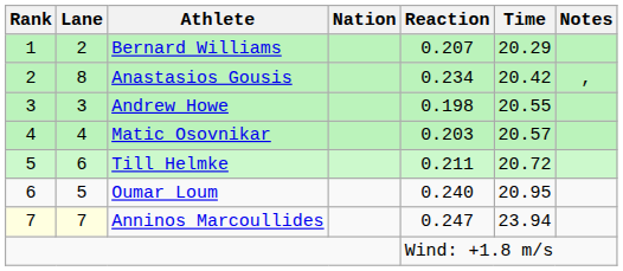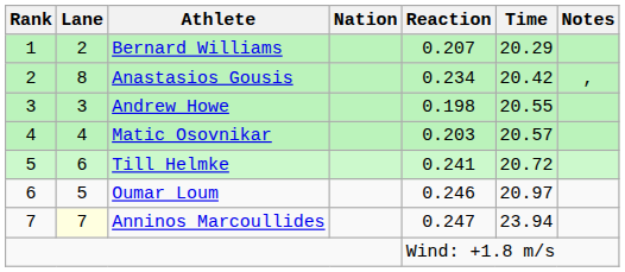 <table class="wikitable sortable" style="text-align:center">
 <tr>
 <th>Rank</th>
 <th>Lane</th>
 <th>Athlete</th>
 <th>Nation</th>
 <th>Reaction</th>
 <th>Time</th>
 <th>Notes</th>
 </tr>
 <tr bgcolor=bbf3bb>
 <td>1</td>
 <td>2</td>
 <td align="left"><a href='#'>Bernard Williams</a></td>
 <td align="left"></td>
 <td>0.207</td>
 <td>20.29</td>
 <td></td>
 </tr>
 <tr bgcolor=bbf3bb>
 <td>2</td>
 <td>8</td>
 <td align="left"><a href='#'>Anastasios Gousis</a></td>
 <td align="left"></td>
 <td>0.234</td>
 <td>20.42</td>
 <td>, </td>
 </tr>
 <tr bgcolor=bbf3bb>
 <td>3</td>
 <td>3</td>
 <td align="left"><a href='#'>Andrew Howe</a></td>
 <td align="left"></td>
 <td>0.198</td>
 <td>20.55</td>
 <td></td>
 </tr>
 <tr bgcolor=bbf3bb>
 <td>4</td>
 <td>4</td>
 <td align="left"><a href='#'>Matic Osovnikar</a></td>
 <td align="left"></td>
 <td>0.203</td>
 <td>20.57</td>
 <td></td>
 </tr>
 <tr bgcolor=ccf9cc>
 <td>5</td>
 <td>6</td>
 <td align="left"><a href='#'>Till Helmke</a></td>
 <td align="left"></td>
-<td>0.211</td>
+<td>0.241</td>
 <td>20.72</td>
 <td></td>
 </tr>
 <tr>
 <td>6</td>
 <td>5</td>
 <td align="left"><a href='#'>Oumar Loum</a></td>
 <td align="left"></td>
-<td>0.240</td>
-<td>20.95</td>
+<td>0.246</td>
+<td>20.97</td>
 <td></td>
 </tr>
 <tr>
-<td style="background: lightyellow;">7</td>
+<td>7</td>
 <td style="background: lightyellow;">7</td>
 <td align="left"><a href='#'>Anninos Marcoullides</a></td>
 <td align="left"></td>
 <td>0.247</td>
 <td>23.94</td>
 <td></td>
 </tr>
 <tr class="sortbottom">
 <td colspan=4></td>
 <td colspan="3" style="text-align:left;">Wind: +1.8 m/s</td>
 </tr>
 </table>
